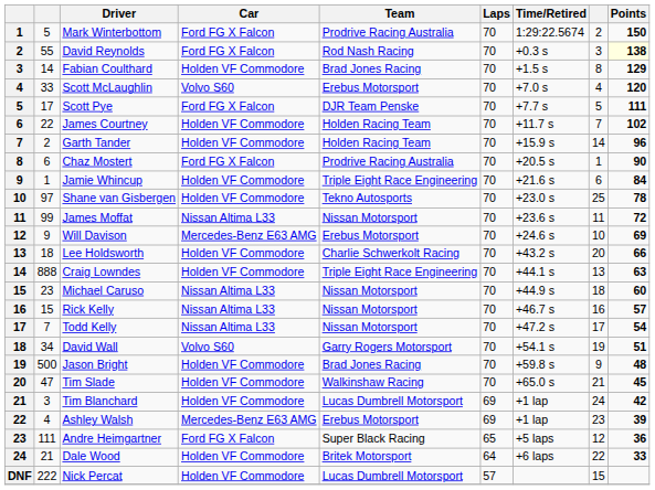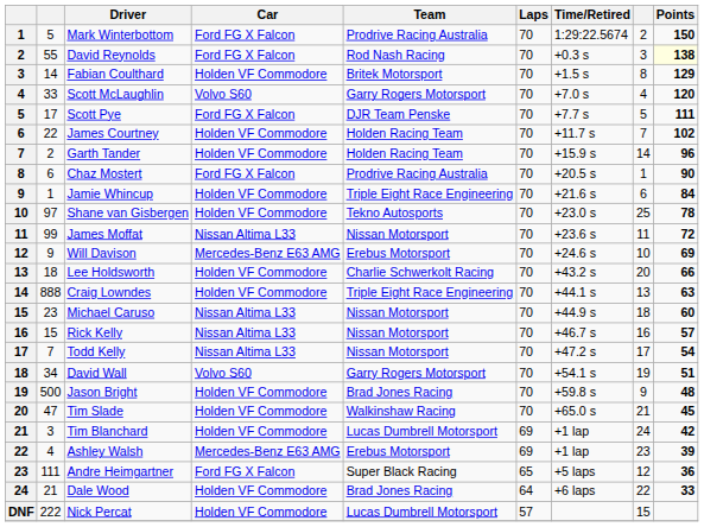 <table class="wikitable" style="font-size: 85%">
 <tr>
 <th></th>
 <th></th>
 <th>Driver</th>
 <th>Car</th>
 <th>Team</th>
 <th>Laps</th>
 <th>Time/Retired</th>
 <th></th>
 <th>Points</th>
 </tr>
 <tr>
 <th>1</th>
 <td align="center">5</td>
 <td> <a href='#'>Mark Winterbottom</a></td>
 <td><a href='#'>Ford FG X Falcon</a></td>
 <td><a href='#'>Prodrive Racing Australia</a></td>
 <td>70</td>
 <td>1:29:22.5674</td>
 <td align="center">2</td>
 <td align="right"><strong>150</strong></td>
 </tr>
 <tr>
 <th>2</th>
 <td align="center">55</td>
 <td> <a href='#'>David Reynolds</a></td>
 <td><a href='#'>Ford FG X Falcon</a></td>
 <td><a href='#'>Rod Nash Racing</a></td>
 <td>70</td>
 <td>+0.3 s</td>
 <td align="center">3</td>
 <td align="right" style="background: lightyellow;"><strong>138</strong></td>
 </tr>
 <tr>
 <th>3</th>
 <td align="center">14</td>
 <td> <a href='#'>Fabian Coulthard</a></td>
 <td><a href='#'>Holden VF Commodore</a></td>
-<td><a href='#'>Brad Jones Racing</a></td>
+<td><a href='#'>Britek Motorsport</a></td>
 <td>70</td>
 <td>+1.5 s</td>
 <td align="center">8</td>
 <td align="right"><strong>129</strong></td>
 </tr>
 <tr>
 <th>4</th>
 <td align="center">33</td>
 <td> <a href='#'>Scott McLaughlin</a></td>
 <td><a href='#'>Volvo S60</a></td>
-<td><a href='#'>Erebus Motorsport</a></td>
+<td><a href='#'>Garry Rogers Motorsport</a></td>
 <td>70</td>
 <td>+7.0 s</td>
 <td align="center">4</td>
 <td align="right"><strong>120</strong></td>
 </tr>
 <tr>
 <th>5</th>
 <td align="center">17</td>
 <td> <a href='#'>Scott Pye</a></td>
 <td><a href='#'>Ford FG X Falcon</a></td>
 <td><a href='#'>DJR Team Penske</a></td>
 <td>70</td>
 <td>+7.7 s</td>
 <td align="center">5</td>
 <td align="right"><strong>111</strong></td>
 </tr>
 <tr>
 <th>6</th>
 <td align="center">22</td>
 <td> <a href='#'>James Courtney</a></td>
 <td><a href='#'>Holden VF Commodore</a></td>
 <td><a href='#'>Holden Racing Team</a></td>
 <td>70</td>
 <td>+11.7 s</td>
 <td align="center">7</td>
 <td align="right"><strong>102</strong></td>
 </tr>
 <tr>
 <th>7</th>
 <td align="center">2</td>
 <td> <a href='#'>Garth Tander</a></td>
 <td><a href='#'>Holden VF Commodore</a></td>
 <td><a href='#'>Holden Racing Team</a></td>
 <td>70</td>
 <td>+15.9 s</td>
 <td align="center">14</td>
 <td align="right"><strong>96</strong></td>
 </tr>
 <tr>
 <th>8</th>
 <td align="center">6</td>
 <td> <a href='#'>Chaz Mostert</a></td>
 <td><a href='#'>Ford FG X Falcon</a></td>
 <td><a href='#'>Prodrive Racing Australia</a></td>
 <td>70</td>
 <td>+20.5 s</td>
 <td align="center">1</td>
 <td align="right"><strong>90</strong></td>
 </tr>
 <tr>
 <th>9</th>
 <td align="center">1</td>
 <td> <a href='#'>Jamie Whincup</a></td>
 <td><a href='#'>Holden VF Commodore</a></td>
 <td><a href='#'>Triple Eight Race Engineering</a></td>
 <td>70</td>
 <td>+21.6 s</td>
 <td align="center">6</td>
 <td align="right"><strong>84</strong></td>
 </tr>
 <tr>
 <th>10</th>
 <td align="center">97</td>
 <td> <a href='#'>Shane van Gisbergen</a></td>
 <td><a href='#'>Holden VF Commodore</a></td>
 <td><a href='#'>Tekno Autosports</a></td>
 <td>70</td>
 <td>+23.0 s</td>
 <td align="center">25</td>
 <td align="right"><strong>78</strong></td>
 </tr>
 <tr>
 <th>11</th>
 <td align="center">99</td>
 <td> <a href='#'>James Moffat</a></td>
 <td><a href='#'>Nissan Altima L33</a></td>
 <td><a href='#'>Nissan Motorsport</a></td>
 <td>70</td>
 <td>+23.6 s</td>
 <td align="center">11</td>
 <td align="right"><strong>72</strong></td>
 </tr>
 <tr>
 <th>12</th>
 <td align="center">9</td>
 <td> <a href='#'>Will Davison</a></td>
 <td><a href='#'>Mercedes-Benz E63 AMG</a></td>
 <td><a href='#'>Erebus Motorsport</a></td>
 <td>70</td>
 <td>+24.6 s</td>
 <td align="center">10</td>
 <td align="right"><strong>69</strong></td>
 </tr>
 <tr>
 <th>13</th>
 <td align="center">18</td>
 <td> <a href='#'>Lee Holdsworth</a></td>
 <td><a href='#'>Holden VF Commodore</a></td>
 <td><a href='#'>Charlie Schwerkolt Racing</a></td>
 <td>70</td>
 <td>+43.2 s</td>
 <td align="center">20</td>
 <td align="right"><strong>66</strong></td>
 </tr>
 <tr>
 <th>14</th>
 <td align="center">888</td>
 <td> <a href='#'>Craig Lowndes</a></td>
 <td><a href='#'>Holden VF Commodore</a></td>
 <td><a href='#'>Triple Eight Race Engineering</a></td>
 <td>70</td>
 <td>+44.1 s</td>
 <td align="center">13</td>
 <td align="right"><strong>63</strong></td>
 </tr>
 <tr>
 <th>15</th>
 <td align="center">23</td>
 <td> <a href='#'>Michael Caruso</a></td>
 <td><a href='#'>Nissan Altima L33</a></td>
 <td><a href='#'>Nissan Motorsport</a></td>
 <td>70</td>
 <td>+44.9 s</td>
 <td align="center">18</td>
 <td align="right"><strong>60</strong></td>
 </tr>
 <tr>
 <th>16</th>
 <td align="center">15</td>
 <td> <a href='#'>Rick Kelly</a></td>
 <td><a href='#'>Nissan Altima L33</a></td>
 <td><a href='#'>Nissan Motorsport</a></td>
 <td>70</td>
 <td>+46.7 s</td>
 <td align="center">16</td>
 <td align="right"><strong>57</strong></td>
 </tr>
 <tr>
 <th>17</th>
 <td align="center">7</td>
 <td> <a href='#'>Todd Kelly</a></td>
 <td><a href='#'>Nissan Altima L33</a></td>
 <td><a href='#'>Nissan Motorsport</a></td>
 <td>70</td>
 <td>+47.2 s</td>
 <td align="center">17</td>
 <td align="right"><strong>54</strong></td>
 </tr>
 <tr>
 <th>18</th>
 <td align="center">34</td>
 <td> <a href='#'>David Wall</a></td>
 <td><a href='#'>Volvo S60</a></td>
 <td><a href='#'>Garry Rogers Motorsport</a></td>
 <td>70</td>
 <td>+54.1 s</td>
 <td align="center">19</td>
 <td align="right"><strong>51</strong></td>
 </tr>
 <tr>
 <th>19</th>
 <td align="center">500</td>
 <td> <a href='#'>Jason Bright</a></td>
 <td><a href='#'>Holden VF Commodore</a></td>
 <td><a href='#'>Brad Jones Racing</a></td>
 <td>70</td>
 <td>+59.8 s</td>
 <td align="center">9</td>
 <td align="right"><strong>48</strong></td>
 </tr>
 <tr>
 <th>20</th>
 <td align="center">47</td>
 <td> <a href='#'>Tim Slade</a></td>
 <td><a href='#'>Holden VF Commodore</a></td>
 <td><a href='#'>Walkinshaw Racing</a></td>
 <td>70</td>
 <td>+65.0 s</td>
 <td align="center">21</td>
 <td align="right"><strong>45</strong></td>
 </tr>
 <tr>
 <th>21</th>
 <td align="center">3</td>
 <td> <a href='#'>Tim Blanchard</a></td>
 <td><a href='#'>Holden VF Commodore</a></td>
 <td><a href='#'>Lucas Dumbrell Motorsport</a></td>
 <td>69</td>
 <td>+1 lap</td>
 <td align="center">24</td>
 <td align="right"><strong>42</strong></td>
 </tr>
 <tr>
 <th>22</th>
 <td align="center">4</td>
 <td> <a href='#'>Ashley Walsh</a></td>
 <td><a href='#'>Mercedes-Benz E63 AMG</a></td>
 <td><a href='#'>Erebus Motorsport</a></td>
 <td>69</td>
 <td>+1 lap</td>
 <td align="center">23</td>
 <td align="right"><strong>39</strong></td>
 </tr>
 <tr>
 <th>23</th>
 <td align="center">111</td>
 <td> <a href='#'>Andre Heimgartner</a></td>
 <td><a href='#'>Ford FG X Falcon</a></td>
 <td>Super Black Racing</td>
 <td>65</td>
 <td>+5 laps</td>
 <td align="center">12</td>
 <td align="right"><strong>36</strong></td>
 </tr>
 <tr>
 <th>24</th>
 <td align="center">21</td>
 <td> <a href='#'>Dale Wood</a></td>
 <td><a href='#'>Holden VF Commodore</a></td>
-<td><a href='#'>Britek Motorsport</a></td>
+<td><a href='#'>Brad Jones Racing</a></td>
 <td>64</td>
 <td>+6 laps</td>
 <td align="center">22</td>
 <td align="right"><strong>33</strong></td>
 </tr>
 <tr>
 <th>DNF</th>
 <td align="center">222</td>
 <td> <a href='#'>Nick Percat</a></td>
 <td><a href='#'>Holden VF Commodore</a></td>
 <td><a href='#'>Lucas Dumbrell Motorsport</a></td>
 <td>57</td>
 <td></td>
 <td align="center">15</td>
 <td></td>
 </tr>
 <tr>
 </tr>
 </table>
